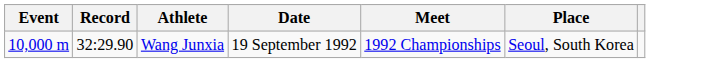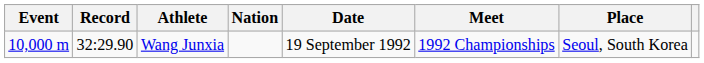 <table class="wikitable" style="font-size:95%">
 <tr>
 <th>Event</th>
 <th>Record</th>
 <th>Athlete</th>
+<th>Nation</th>
 <th>Date</th>
 <th>Meet</th>
 <th>Place</th>
 <th></th>
 </tr>
 <tr>
 <td><a href='#'>10,000 m</a></td>
 <td>32:29.90</td>
 <td><a href='#'>Wang Junxia</a></td>
+<td></td>
 <td>19 September 1992</td>
 <td><a href='#'>1992 Championships</a></td>
 <td><a href='#'>Seoul</a>, South Korea</td>
 <td></td>
 </tr>
 </table>
